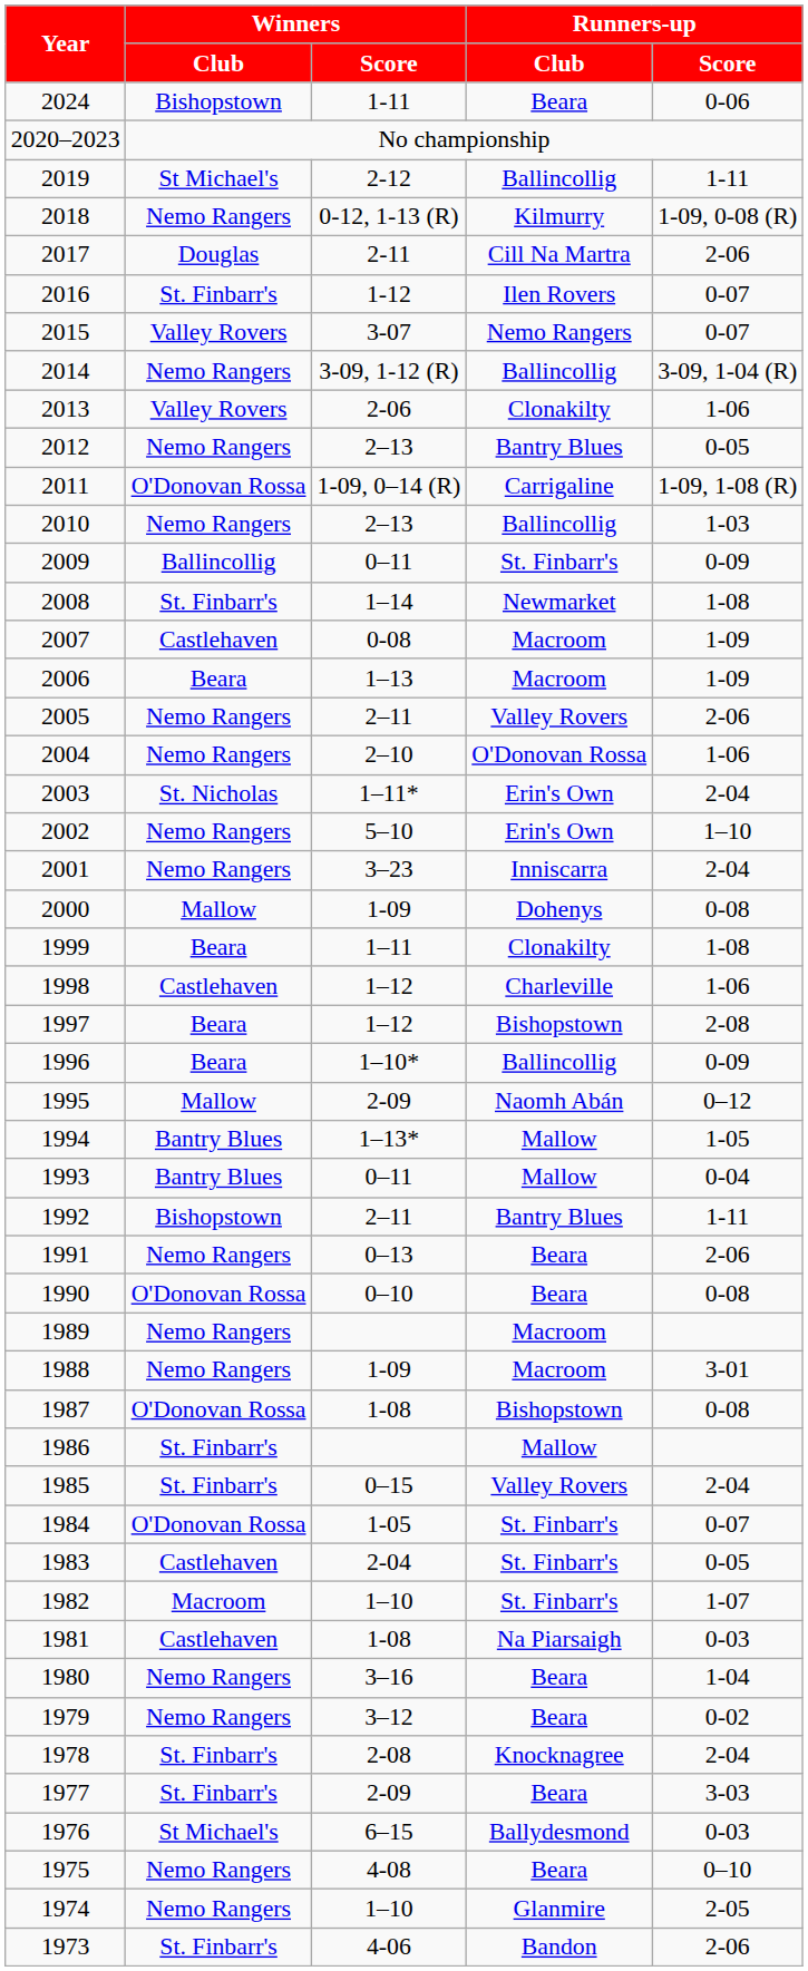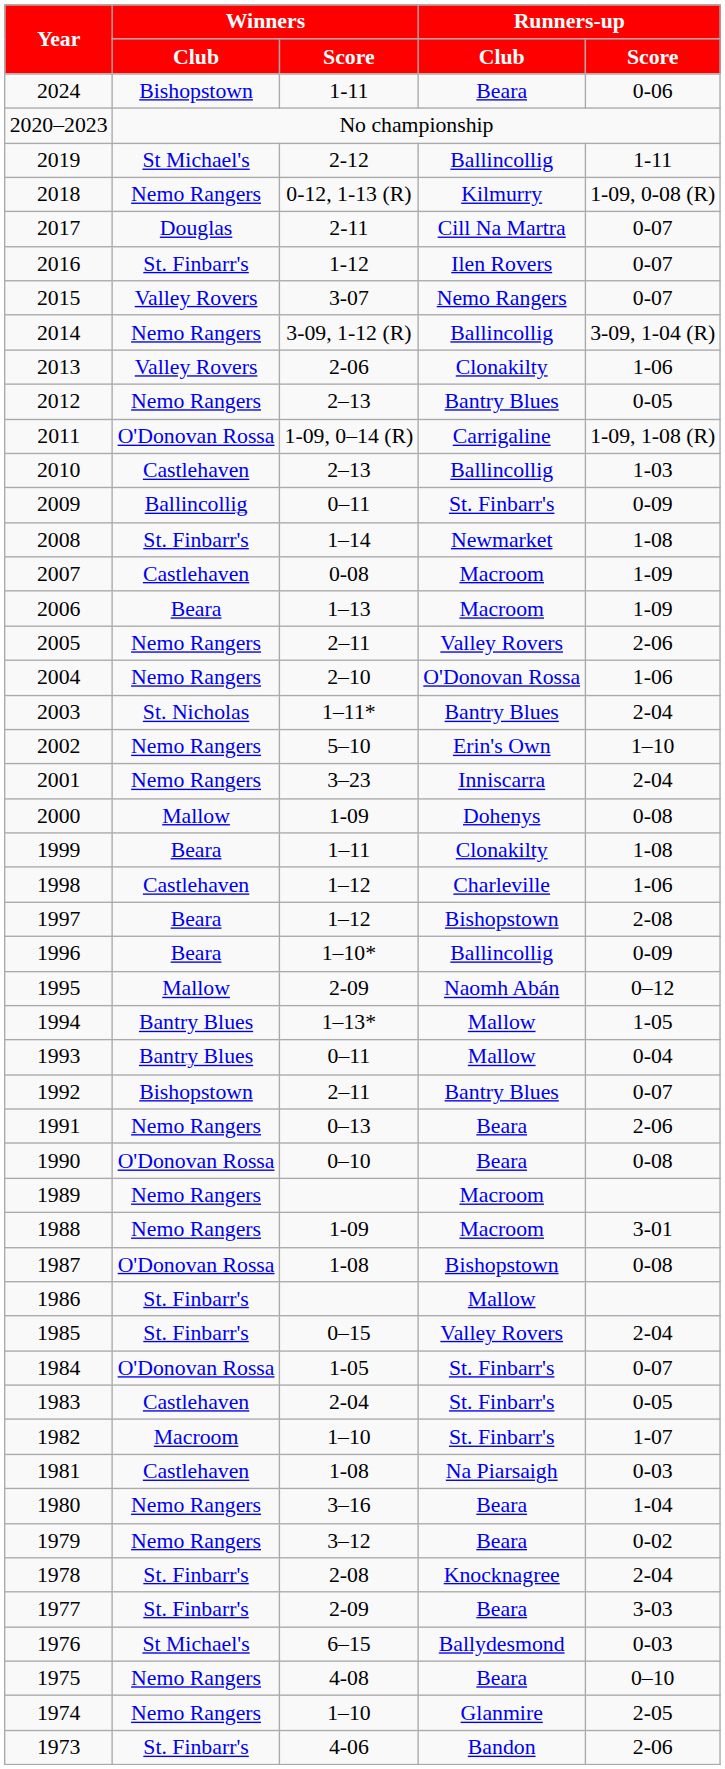 <table class="wikitable sortable" style="text-align:center;">
 <tr>
 <th rowspan="2" style="background:red;color:white">Year</th>
 <th colspan="2" style="background:red;color:white">Winners</th>
 <th colspan="2" style="background:red;color:white">Runners-up</th>
 </tr>
 <tr>
 <th style="background:red;color:white">Club</th>
 <th style="background:red;color:white">Score</th>
 <th style="background:red;color:white">Club</th>
 <th style="background:red;color:white">Score</th>
 </tr>
 <tr>
 <td>2024</td>
 <td><a href='#'>Bishopstown</a></td>
 <td>1-11</td>
 <td><a href='#'>Beara</a></td>
 <td>0-06</td>
 </tr>
 <tr>
 <td>2020–2023</td>
 <td colspan="4">No championship</td>
 </tr>
 <tr>
 <td>2019</td>
 <td><a href='#'>St Michael's</a></td>
 <td>2-12</td>
 <td><a href='#'>Ballincollig</a></td>
 <td>1-11</td>
 </tr>
 <tr>
 <td>2018</td>
 <td><a href='#'>Nemo Rangers</a></td>
 <td>0-12, 1-13 (R)</td>
 <td><a href='#'>Kilmurry</a></td>
 <td>1-09, 0-08 (R)</td>
 </tr>
 <tr>
 <td>2017</td>
 <td><a href='#'>Douglas</a></td>
 <td>2-11</td>
 <td><a href='#'>Cill Na Martra</a></td>
-<td>2-06</td>
+<td>0-07</td>
 </tr>
 <tr>
 <td>2016</td>
 <td><a href='#'>St. Finbarr's</a></td>
 <td>1-12</td>
 <td><a href='#'>Ilen Rovers</a></td>
 <td>0-07</td>
 </tr>
 <tr>
 <td>2015</td>
 <td><a href='#'>Valley Rovers</a></td>
 <td>3-07</td>
 <td><a href='#'>Nemo Rangers</a></td>
 <td>0-07</td>
 </tr>
 <tr>
 <td>2014</td>
 <td><a href='#'>Nemo Rangers</a></td>
 <td>3-09, 1-12 (R)</td>
 <td><a href='#'>Ballincollig</a></td>
 <td>3-09, 1-04 (R)</td>
 </tr>
 <tr>
 <td>2013</td>
 <td><a href='#'>Valley Rovers</a></td>
 <td>2-06</td>
 <td><a href='#'>Clonakilty</a></td>
 <td>1-06</td>
 </tr>
 <tr>
 <td>2012</td>
 <td><a href='#'>Nemo Rangers</a></td>
 <td>2–13</td>
 <td><a href='#'>Bantry Blues</a></td>
 <td>0-05</td>
 </tr>
 <tr>
 <td>2011</td>
 <td><a href='#'>O'Donovan Rossa</a></td>
 <td>1-09, 0–14 (R)</td>
 <td><a href='#'>Carrigaline</a></td>
 <td>1-09, 1-08 (R)</td>
 </tr>
 <tr>
 <td>2010</td>
-<td><a href='#'>Nemo Rangers</a></td>
+<td><a href='#'>Castlehaven</a></td>
 <td>2–13</td>
 <td><a href='#'>Ballincollig</a></td>
 <td>1-03</td>
 </tr>
 <tr>
 <td>2009</td>
 <td><a href='#'>Ballincollig</a></td>
 <td>0–11</td>
 <td><a href='#'>St. Finbarr's</a></td>
 <td>0-09</td>
 </tr>
 <tr>
 <td>2008</td>
 <td><a href='#'>St. Finbarr's</a></td>
 <td>1–14</td>
 <td><a href='#'>Newmarket</a></td>
 <td>1-08</td>
 </tr>
 <tr>
 <td>2007</td>
 <td><a href='#'>Castlehaven</a></td>
 <td>0-08</td>
 <td><a href='#'>Macroom</a></td>
 <td>1-09</td>
 </tr>
 <tr>
 <td>2006</td>
 <td><a href='#'>Beara</a></td>
 <td>1–13</td>
 <td><a href='#'>Macroom</a></td>
 <td>1-09</td>
 </tr>
 <tr>
 <td>2005</td>
 <td><a href='#'>Nemo Rangers</a></td>
 <td>2–11</td>
 <td><a href='#'>Valley Rovers</a></td>
 <td>2-06</td>
 </tr>
 <tr>
 <td>2004</td>
 <td><a href='#'>Nemo Rangers</a></td>
 <td>2–10</td>
 <td><a href='#'>O'Donovan Rossa</a></td>
 <td>1-06</td>
 </tr>
 <tr>
 <td>2003</td>
 <td><a href='#'>St. Nicholas</a></td>
 <td>1–11*</td>
-<td><a href='#'>Erin's Own</a></td>
+<td><a href='#'>Bantry Blues</a></td>
 <td>2-04</td>
 </tr>
 <tr>
 <td>2002</td>
 <td><a href='#'>Nemo Rangers</a></td>
 <td>5–10</td>
 <td><a href='#'>Erin's Own</a></td>
 <td>1–10</td>
 </tr>
 <tr>
 <td>2001</td>
 <td><a href='#'>Nemo Rangers</a></td>
 <td>3–23</td>
 <td><a href='#'>Inniscarra</a></td>
 <td>2-04</td>
 </tr>
 <tr>
 <td>2000</td>
 <td><a href='#'>Mallow</a></td>
 <td>1-09</td>
 <td><a href='#'>Dohenys</a></td>
 <td>0-08</td>
 </tr>
 <tr>
 <td>1999</td>
 <td><a href='#'>Beara</a></td>
 <td>1–11</td>
 <td><a href='#'>Clonakilty</a></td>
 <td>1-08</td>
 </tr>
 <tr>
 <td>1998</td>
 <td><a href='#'>Castlehaven</a></td>
 <td>1–12</td>
 <td><a href='#'>Charleville</a></td>
 <td>1-06</td>
 </tr>
 <tr>
 <td>1997</td>
 <td><a href='#'>Beara</a></td>
 <td>1–12</td>
 <td><a href='#'>Bishopstown</a></td>
 <td>2-08</td>
 </tr>
 <tr>
 <td>1996</td>
 <td><a href='#'>Beara</a></td>
 <td>1–10*</td>
 <td><a href='#'>Ballincollig</a></td>
 <td>0-09</td>
 </tr>
 <tr>
 <td>1995</td>
 <td><a href='#'>Mallow</a></td>
 <td>2-09</td>
 <td><a href='#'>Naomh Abán</a></td>
 <td>0–12</td>
 </tr>
 <tr>
 <td>1994</td>
 <td><a href='#'>Bantry Blues</a></td>
 <td>1–13*</td>
 <td><a href='#'>Mallow</a></td>
 <td>1-05</td>
 </tr>
 <tr>
 <td>1993</td>
 <td><a href='#'>Bantry Blues</a></td>
 <td>0–11</td>
 <td><a href='#'>Mallow</a></td>
 <td>0-04</td>
 </tr>
 <tr>
 <td>1992</td>
 <td><a href='#'>Bishopstown</a></td>
 <td>2–11</td>
 <td><a href='#'>Bantry Blues</a></td>
-<td>1-11</td>
+<td>0-07</td>
 </tr>
 <tr>
 <td>1991</td>
 <td><a href='#'>Nemo Rangers</a></td>
 <td>0–13</td>
 <td><a href='#'>Beara</a></td>
 <td>2-06</td>
 </tr>
 <tr>
 <td>1990</td>
 <td><a href='#'>O'Donovan Rossa</a></td>
 <td>0–10</td>
 <td><a href='#'>Beara</a></td>
 <td>0-08</td>
 </tr>
 <tr>
 <td>1989</td>
 <td><a href='#'>Nemo Rangers</a></td>
 <td></td>
 <td><a href='#'>Macroom</a></td>
 <td></td>
 </tr>
 <tr>
 <td>1988</td>
 <td><a href='#'>Nemo Rangers</a></td>
 <td>1-09</td>
 <td><a href='#'>Macroom</a></td>
 <td>3-01</td>
 </tr>
 <tr>
 <td>1987</td>
 <td><a href='#'>O'Donovan Rossa</a></td>
 <td>1-08</td>
 <td><a href='#'>Bishopstown</a></td>
 <td>0-08</td>
 </tr>
 <tr>
 <td>1986</td>
 <td><a href='#'>St. Finbarr's</a></td>
 <td></td>
 <td><a href='#'>Mallow</a></td>
 <td></td>
 </tr>
 <tr>
 <td>1985</td>
 <td><a href='#'>St. Finbarr's</a></td>
 <td>0–15</td>
 <td><a href='#'>Valley Rovers</a></td>
 <td>2-04</td>
 </tr>
 <tr>
 <td>1984</td>
 <td><a href='#'>O'Donovan Rossa</a></td>
 <td>1-05</td>
 <td><a href='#'>St. Finbarr's</a></td>
 <td>0-07</td>
 </tr>
 <tr>
 <td>1983</td>
 <td><a href='#'>Castlehaven</a></td>
 <td>2-04</td>
 <td><a href='#'>St. Finbarr's</a></td>
 <td>0-05</td>
 </tr>
 <tr>
 <td>1982</td>
 <td><a href='#'>Macroom</a></td>
 <td>1–10</td>
 <td><a href='#'>St. Finbarr's</a></td>
 <td>1-07</td>
 </tr>
 <tr>
 <td>1981</td>
 <td><a href='#'>Castlehaven</a></td>
 <td>1-08</td>
 <td><a href='#'>Na Piarsaigh</a></td>
 <td>0-03</td>
 </tr>
 <tr>
 <td>1980</td>
 <td><a href='#'>Nemo Rangers</a></td>
 <td>3–16</td>
 <td><a href='#'>Beara</a></td>
 <td>1-04</td>
 </tr>
 <tr>
 <td>1979</td>
 <td><a href='#'>Nemo Rangers</a></td>
 <td>3–12</td>
 <td><a href='#'>Beara</a></td>
 <td>0-02</td>
 </tr>
 <tr>
 <td>1978</td>
 <td><a href='#'>St. Finbarr's</a></td>
 <td>2-08</td>
 <td><a href='#'>Knocknagree</a></td>
 <td>2-04</td>
 </tr>
 <tr>
 <td>1977</td>
 <td><a href='#'>St. Finbarr's</a></td>
 <td>2-09</td>
 <td><a href='#'>Beara</a></td>
 <td>3-03</td>
 </tr>
 <tr>
 <td>1976</td>
 <td><a href='#'>St Michael's</a></td>
 <td>6–15</td>
 <td><a href='#'>Ballydesmond</a></td>
 <td>0-03</td>
 </tr>
 <tr>
 <td>1975</td>
 <td><a href='#'>Nemo Rangers</a></td>
 <td>4-08</td>
 <td><a href='#'>Beara</a></td>
 <td>0–10</td>
 </tr>
 <tr>
 <td>1974</td>
 <td><a href='#'>Nemo Rangers</a></td>
 <td>1–10</td>
 <td><a href='#'>Glanmire</a></td>
 <td>2-05</td>
 </tr>
 <tr>
 <td>1973</td>
 <td><a href='#'>St. Finbarr's</a></td>
 <td>4-06</td>
 <td><a href='#'>Bandon</a></td>
 <td>2-06</td>
 </tr>
 </table>
